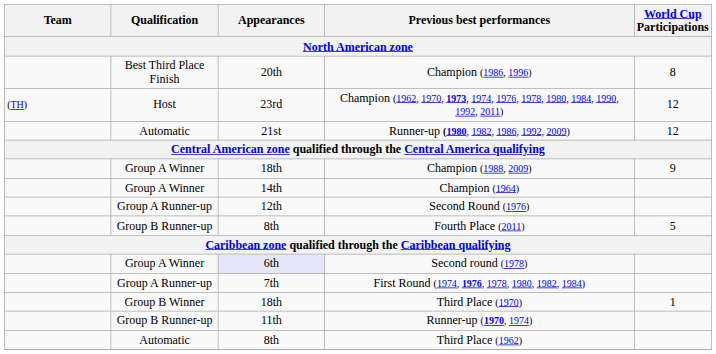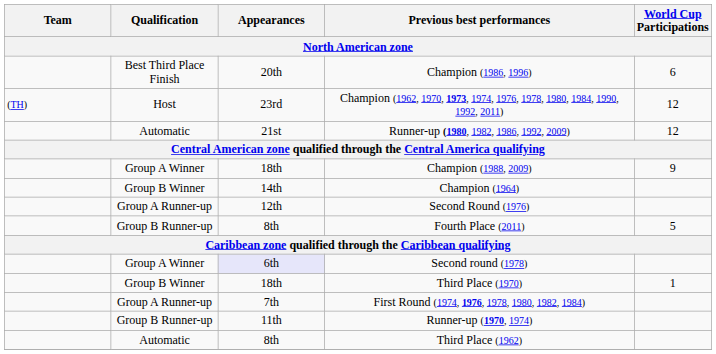 <table class="wikitable">
 <tr>
 <th width=135px>Team</th>
 <th width=135px>Qualification</th>
 <th width=135px>Appearances</th>
 <th width=405px>Previous best performances</th>
 <th width=90px><a href='#'>World Cup</a><br> Participations</th>
 </tr>
 <tr>
 <th colspan=5><a href='#'>North American zone</a></th>
 </tr>
 <tr>
 <td align=left></td>
 <td align=center>Best Third Place Finish</td>
 <td align=center>20th</td>
 <td align=center>Champion <small>(<a href='#'>1986</a>, <a href='#'>1996</a>)</small></td>
-<td align=center>8</td>
+<td align=center>6</td>
 </tr>
 <tr>
 <td align=left> <small>(<a href='#'>TH</a>)</small></td>
 <td align=center>Host</td>
 <td align=center>23rd</td>
 <td align=center>Champion <small>(<a href='#'>1962</a>, <a href='#'>1970</a>, <strong><a href='#'>1973</a></strong>, <a href='#'>1974</a>, <a href='#'>1976</a>, <a href='#'>1978</a>, <a href='#'>1980</a>, <a href='#'>1984</a>, <a href='#'>1990</a>, <a href='#'>1992</a>, <a href='#'>2011</a>)</small></td>
 <td align=center>12</td>
 </tr>
 <tr>
 <td align=left></td>
 <td align=center>Automatic</td>
 <td align=center>21st</td>
 <td align=center>Runner-up <small><strong>(<a href='#'>1980</a></strong>, <a href='#'>1982</a>, <a href='#'>1986</a>, <a href='#'>1992</a>, <a href='#'>2009</a>)</small></td>
 <td align=center>12</td>
 </tr>
 <tr>
 <th colspan=5><a href='#'>Central American zone</a> qualified through the <a href='#'>Central America qualifying</a></th>
 </tr>
 <tr>
 <td align=left></td>
 <td align=center>Group A Winner</td>
 <td align=center>18th</td>
 <td align=center>Champion <small>(<a href='#'>1988</a>, <a href='#'>2009</a>)</small></td>
 <td align=center>9</td>
 </tr>
 <tr>
 <td align=left></td>
-<td align=center>Group A Winner</td>
+<td align=center>Group B Winner</td>
 <td align=center>14th</td>
 <td align=center>Champion <small>(<a href='#'>1964</a>)</small></td>
 <td align=center></td>
 </tr>
 <tr>
 <td align=left></td>
 <td align=center>Group A Runner-up</td>
 <td align=center>12th</td>
 <td align=center>Second Round <small>(<a href='#'>1976</a>)</small></td>
 <td align=center></td>
 </tr>
 <tr>
 <td align=left></td>
 <td align=center>Group B Runner-up</td>
 <td align=center>8th</td>
 <td align=center>Fourth Place <small>(<a href='#'>2011</a>)</small></td>
 <td align=center>5</td>
 </tr>
 <tr>
 <th colspan=5><a href='#'>Caribbean zone</a> qualified through the <a href='#'>Caribbean qualifying</a></th>
 </tr>
 <tr>
 <td align=left></td>
 <td align=center>Group A Winner</td>
 <td align=center style="background: lavender;">6th</td>
 <td align=center>Second round <small>(<a href='#'>1978</a>)</small></td>
 <td align=center></td>
 </tr>
 <tr>
 <td align=left></td>
+<td align=center>Group B Winner</td>
+<td align=center>18th</td>
+<td align=center>Third Place <small>(<a href='#'>1970</a>)</small></td>
+<td align=center>1</td>
+</tr>
+<tr>
+<td align=left></td>
 <td align=center>Group A Runner-up</td>
 <td align=center>7th</td>
 <td align=center>First Round <small>(<a href='#'>1974</a>, <strong><a href='#'>1976</a></strong>, <a href='#'>1978</a>, <a href='#'>1980</a>, <a href='#'>1982</a>, <a href='#'>1984</a>)</small></td>
 <td align=center></td>
-</tr>
-<tr>
-<td align=left></td>
-<td align=center>Group B Winner</td>
-<td align=center>18th</td>
-<td align=center>Third Place <small>(<a href='#'>1970</a>)</small></td>
-<td align=center>1</td>
 </tr>
 <tr>
 <td align=left></td>
 <td align=center>Group B Runner-up</td>
 <td align=center>11th</td>
 <td align=center>Runner-up <small>(<strong><a href='#'>1970</a></strong>, <a href='#'>1974</a>)</small></td>
 <td align=center></td>
 </tr>
 <tr>
 <td align=left></td>
 <td align=center>Automatic</td>
 <td align=center>8th</td>
 <td align=center>Third Place <small>(<a href='#'>1962</a>)</small></td>
 <td align=center></td>
 </tr>
 <tr>
 </tr>
 </table>
